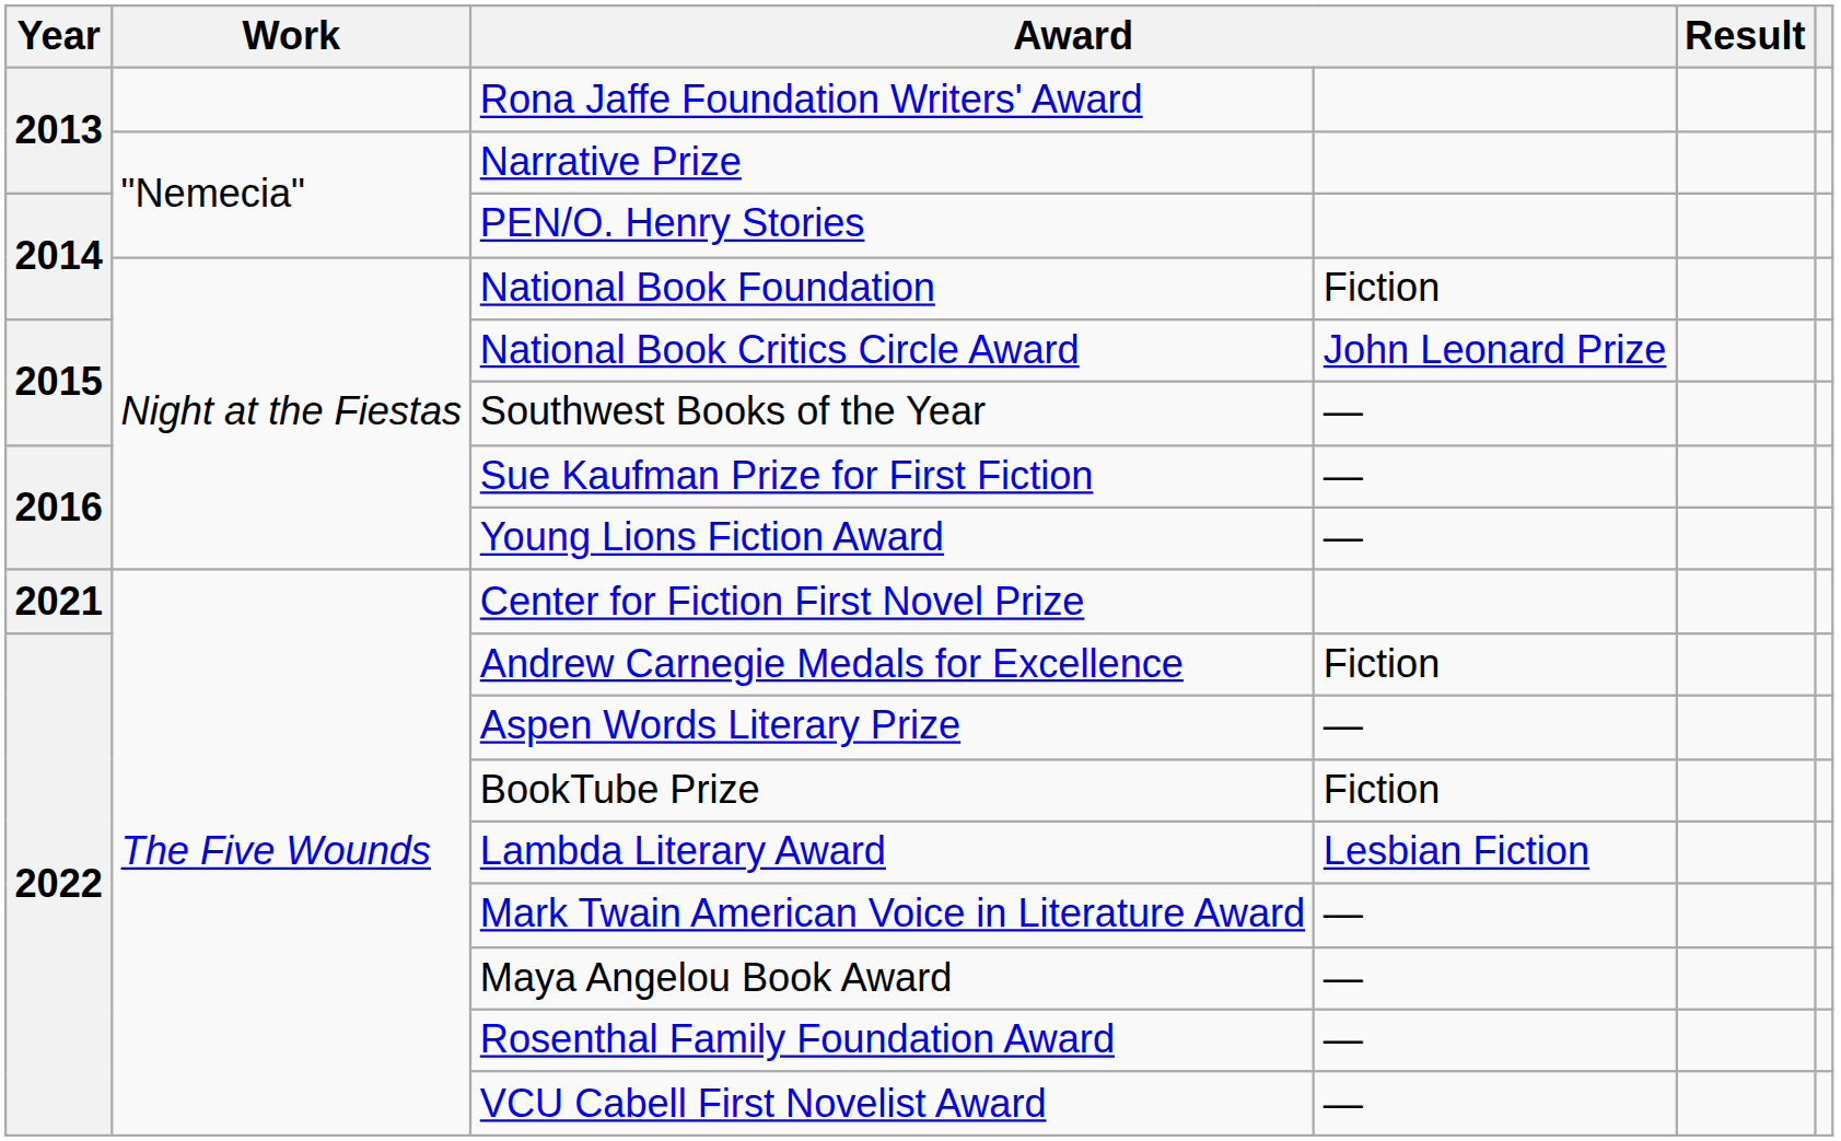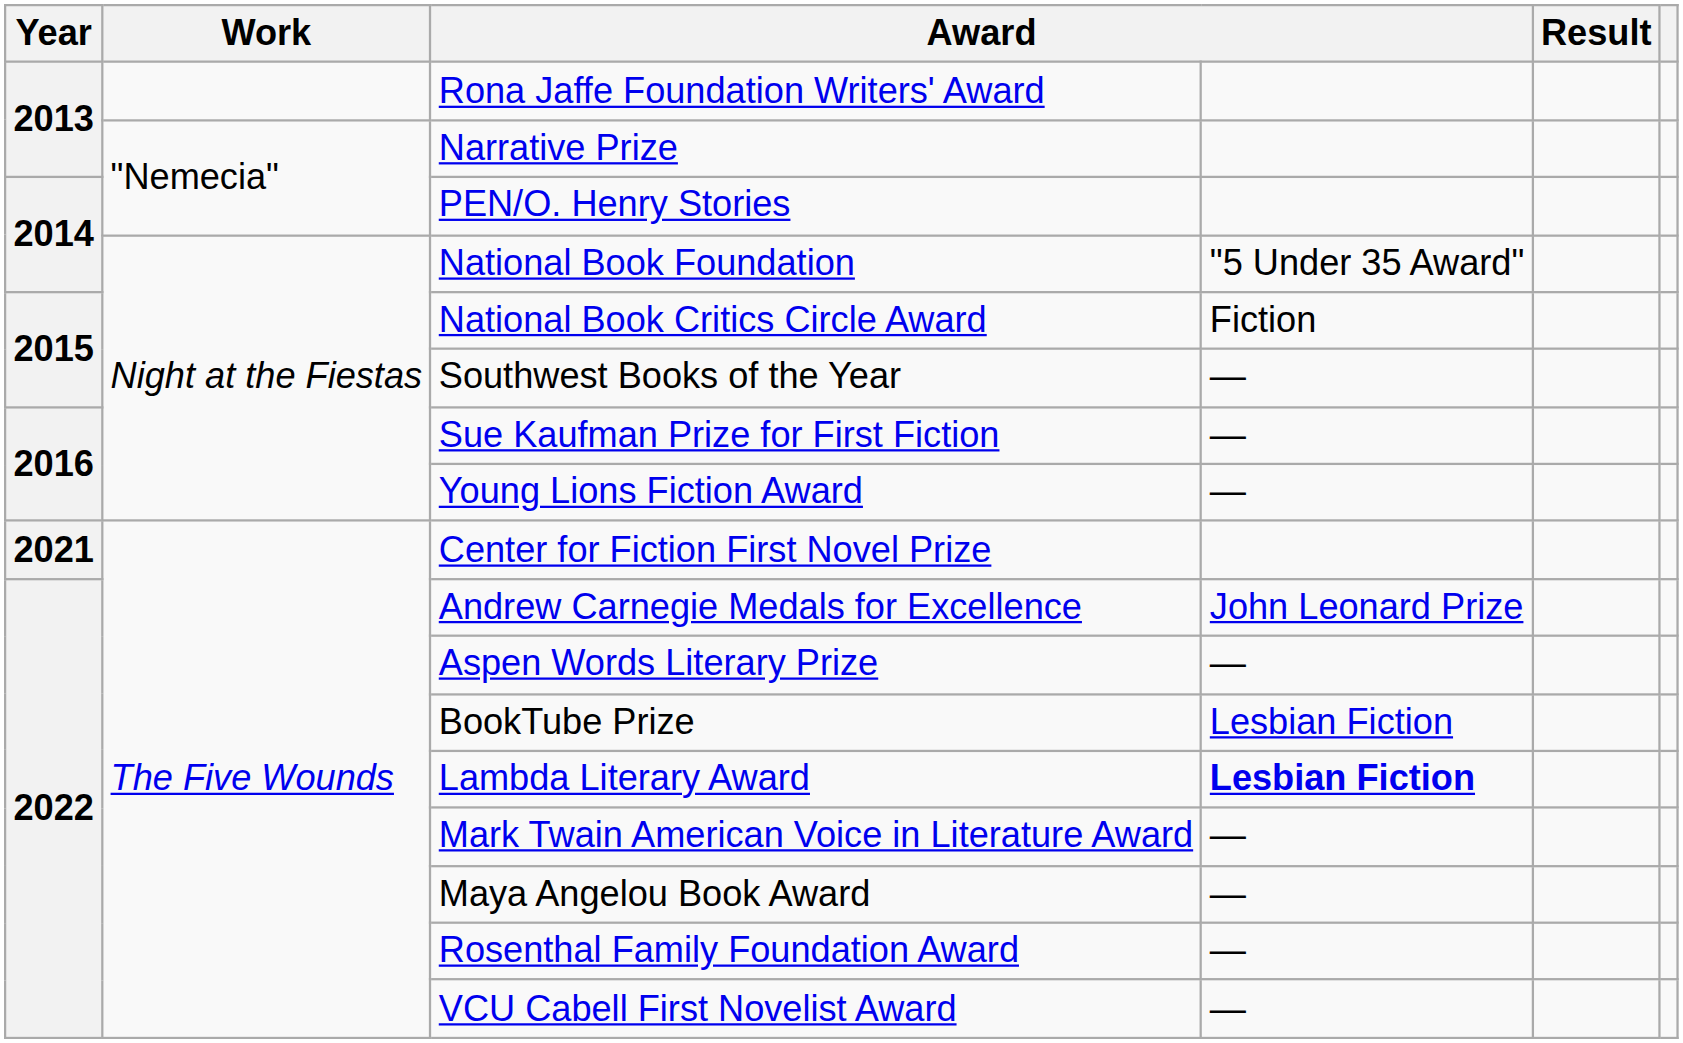 <table class="wikitable sortable">
 <tr>
 <th>Year</th>
 <th>Work</th>
 <th colspan="2">Award</th>
 <th>Result</th>
 <th></th>
 </tr>
 <tr>
 <th rowspan="2">2013</th>
 <td></td>
 <td><a href='#'>Rona Jaffe Foundation Writers' Award</a></td>
 <td></td>
 <td></td>
 <td></td>
 </tr>
 <tr>
 <td rowspan="2">"Nemecia"</td>
 <td><a href='#'>Narrative Prize</a></td>
 <td></td>
 <td></td>
 <td></td>
 </tr>
 <tr>
 <th rowspan="2">2014</th>
 <td><a href='#'>PEN/O. Henry Stories</a></td>
 <td></td>
 <td></td>
 <td></td>
 </tr>
 <tr>
 <td rowspan="5"><em>Night at the Fiestas</em></td>
 <td><a href='#'>National Book Foundation</a></td>
-<td>Fiction</td>
+<td>"5 Under 35 Award"</td>
 <td></td>
 <td></td>
 </tr>
 <tr>
 <th rowspan="2">2015</th>
 <td><a href='#'>National Book Critics Circle Award</a></td>
-<td><a href='#'>John Leonard Prize</a></td>
+<td>Fiction</td>
 <td></td>
 <td></td>
 </tr>
 <tr>
 <td>Southwest Books of the Year</td>
 <td>—</td>
 <td></td>
 <td></td>
 </tr>
 <tr>
 <th rowspan="2">2016</th>
 <td><a href='#'>Sue Kaufman Prize for First Fiction</a></td>
 <td>—</td>
 <td></td>
 <td></td>
 </tr>
 <tr>
 <td><a href='#'>Young Lions Fiction Award</a></td>
 <td>—</td>
 <td></td>
 <td></td>
 </tr>
 <tr>
 <th>2021</th>
 <td rowspan="9"><em><a href='#'>The Five Wounds</a></em></td>
 <td><a href='#'>Center for Fiction First Novel Prize</a></td>
 <td></td>
 <td></td>
 <td></td>
 </tr>
 <tr>
 <th rowspan="8">2022</th>
 <td><a href='#'>Andrew Carnegie Medals for Excellence</a></td>
-<td>Fiction</td>
+<td><a href='#'>John Leonard Prize</a></td>
 <td></td>
 <td></td>
 </tr>
 <tr>
 <td><a href='#'>Aspen Words Literary Prize</a></td>
 <td>—</td>
 <td></td>
 <td></td>
 </tr>
 <tr>
 <td>BookTube Prize</td>
-<td>Fiction</td>
+<td><a href='#'>Lesbian Fiction</a></td>
 <td></td>
 <td></td>
 </tr>
 <tr>
 <td><a href='#'>Lambda Literary Award</a></td>
-<td><a href='#'>Lesbian Fiction</a></td>
+<td><strong><a href='#'>Lesbian Fiction</a></strong></td>
 <td></td>
 <td></td>
 </tr>
 <tr>
 <td><a href='#'>Mark Twain American Voice in Literature Award</a></td>
 <td>—</td>
 <td></td>
 <td></td>
 </tr>
 <tr>
 <td>Maya Angelou Book Award</td>
 <td>—</td>
 <td></td>
 <td></td>
 </tr>
 <tr>
 <td><a href='#'>Rosenthal Family Foundation Award</a></td>
 <td>—</td>
 <td></td>
 <td></td>
 </tr>
 <tr>
 <td><a href='#'>VCU Cabell First Novelist Award</a></td>
 <td>—</td>
 <td></td>
 <td></td>
 </tr>
 </table>
